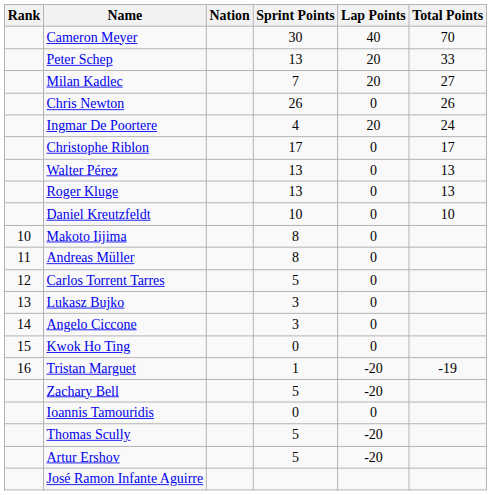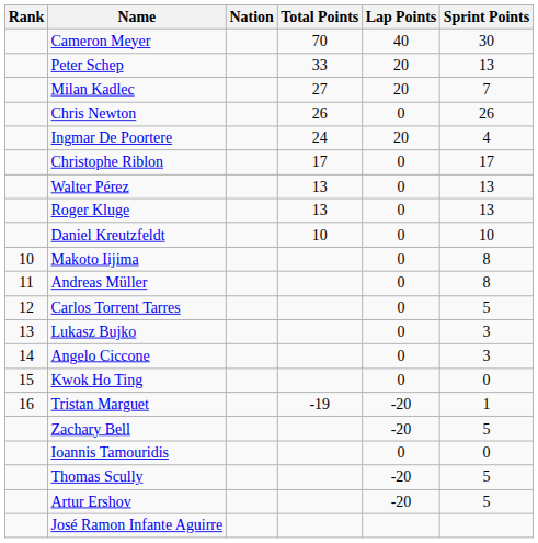 <table class="wikitable sortable" style="text-align:center">
 <tr>
 <th>Rank</th>
 <th>Name</th>
 <th>Nation</th>
+<th>Total Points</th>
+<th>Lap Points</th>
 <th>Sprint Points</th>
-<th>Lap Points</th>
-<th>Total Points</th>
 </tr>
 <tr>
 <td></td>
 <td align=left><a href='#'>Cameron Meyer</a></td>
 <td align=left></td>
+<td>70</td>
+<td>40</td>
 <td>30</td>
-<td>40</td>
-<td>70</td>
 </tr>
 <tr>
 <td></td>
 <td align=left><a href='#'>Peter Schep</a></td>
 <td align=left></td>
+<td>33</td>
+<td>20</td>
 <td>13</td>
-<td>20</td>
-<td>33</td>
 </tr>
 <tr>
 <td></td>
 <td align=left><a href='#'>Milan Kadlec</a></td>
 <td align=left></td>
+<td>27</td>
+<td>20</td>
 <td>7</td>
-<td>20</td>
-<td>27</td>
 </tr>
 <tr>
 <td></td>
 <td align=left><a href='#'>Chris Newton</a></td>
 <td align=left></td>
 <td>26</td>
 <td>0</td>
 <td>26</td>
 </tr>
 <tr>
 <td></td>
 <td align=left><a href='#'>Ingmar De Poortere</a></td>
 <td align=left></td>
+<td>24</td>
+<td>20</td>
 <td>4</td>
-<td>20</td>
-<td>24</td>
 </tr>
 <tr>
 <td></td>
 <td align=left><a href='#'>Christophe Riblon</a></td>
 <td align=left></td>
 <td>17</td>
 <td>0</td>
 <td>17</td>
 </tr>
 <tr>
 <td></td>
 <td align=left><a href='#'>Walter Pérez</a></td>
 <td align=left></td>
 <td>13</td>
 <td>0</td>
 <td>13</td>
 </tr>
 <tr>
 <td></td>
 <td align=left><a href='#'>Roger Kluge</a></td>
 <td align=left></td>
 <td>13</td>
 <td>0</td>
 <td>13</td>
 </tr>
 <tr>
 <td></td>
 <td align=left><a href='#'>Daniel Kreutzfeldt</a></td>
 <td align=left></td>
 <td>10</td>
 <td>0</td>
 <td>10</td>
 </tr>
 <tr>
 <td>10</td>
 <td align=left><a href='#'>Makoto Iijima</a></td>
 <td align=left></td>
+<td></td>
+<td>0</td>
 <td>8</td>
-<td>0</td>
-<td></td>
 </tr>
 <tr>
 <td>11</td>
 <td align=left><a href='#'>Andreas Müller</a></td>
 <td align=left></td>
+<td></td>
+<td>0</td>
 <td>8</td>
-<td>0</td>
-<td></td>
 </tr>
 <tr>
 <td>12</td>
 <td align=left><a href='#'>Carlos Torrent Tarres</a></td>
 <td align=left></td>
+<td></td>
+<td>0</td>
 <td>5</td>
-<td>0</td>
-<td></td>
 </tr>
 <tr>
 <td>13</td>
 <td align=left><a href='#'>Lukasz Bujko</a></td>
 <td align=left></td>
+<td></td>
+<td>0</td>
 <td>3</td>
-<td>0</td>
-<td></td>
 </tr>
 <tr>
 <td>14</td>
 <td align=left><a href='#'>Angelo Ciccone</a></td>
 <td align=left></td>
+<td></td>
+<td>0</td>
 <td>3</td>
-<td>0</td>
-<td></td>
 </tr>
 <tr>
 <td>15</td>
 <td align=left><a href='#'>Kwok Ho Ting</a></td>
 <td align=left></td>
+<td></td>
 <td>0</td>
 <td>0</td>
-<td></td>
 </tr>
 <tr>
 <td>16</td>
 <td align=left><a href='#'>Tristan Marguet</a></td>
 <td align=left></td>
+<td>-19</td>
+<td>-20</td>
 <td>1</td>
-<td>-20</td>
-<td>-19</td>
 </tr>
 <tr>
 <td></td>
 <td align=left><a href='#'>Zachary Bell</a></td>
 <td align=left></td>
+<td></td>
+<td>-20</td>
 <td>5</td>
-<td>-20</td>
-<td></td>
 </tr>
 <tr>
 <td></td>
 <td align=left><a href='#'>Ioannis Tamouridis</a></td>
 <td align=left></td>
+<td></td>
 <td>0</td>
 <td>0</td>
-<td></td>
 </tr>
 <tr>
 <td></td>
 <td align=left><a href='#'>Thomas Scully</a></td>
 <td align=left></td>
+<td></td>
+<td>-20</td>
 <td>5</td>
-<td>-20</td>
-<td></td>
 </tr>
 <tr>
 <td></td>
 <td align=left><a href='#'>Artur Ershov</a></td>
 <td align=left></td>
+<td></td>
+<td>-20</td>
 <td>5</td>
-<td>-20</td>
-<td></td>
 </tr>
 <tr>
 <td></td>
 <td align=left><a href='#'>José Ramon Infante Aguirre</a></td>
 <td align=left></td>
 <td></td>
 <td></td>
 <td></td>
 </tr>
 </table>
